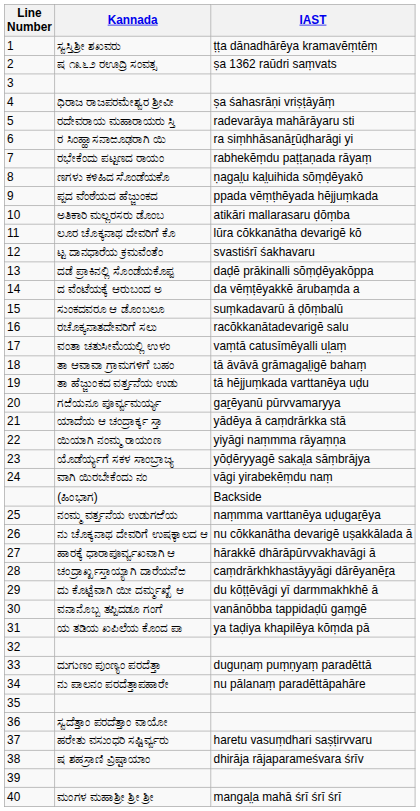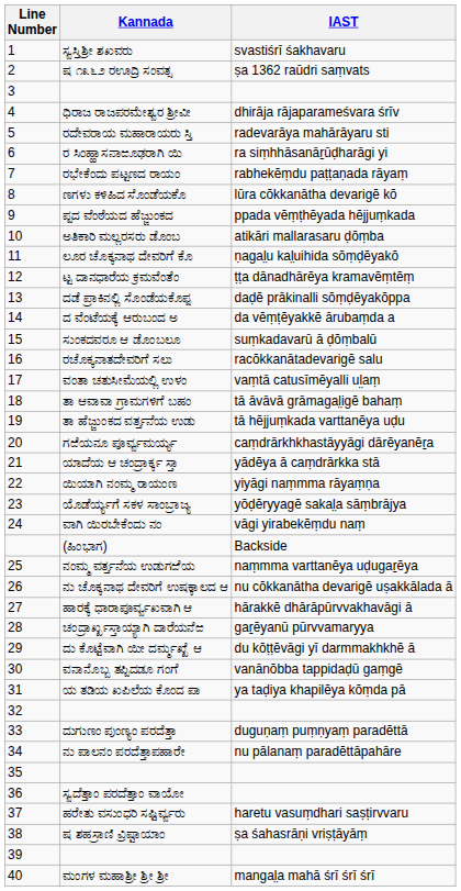 <table class="wikitable">
 <tr>
 <th>Line<br>Number</th>
 <th><a href='#'>Kannada</a></th>
 <th><a href='#'>IAST</a></th>
 </tr>
 <tr>
 <td>1</td>
 <td>ಸ್ವಸ್ತಿಶ್ರೀ ಶಖವರು</td>
-<td>ṭṭa dānadhārĕya kramavĕṃtĕṃ</td>
+<td>svastiśrī śakhavaru</td>
 </tr>
 <tr>
 <td>2</td>
 <td>ಷ ೧೩೬೨ ರಊದ್ರಿ ಸಂವತ್ಸ</td>
 <td>ṣa 1362 raūdri saṃvats</td>
 </tr>
 <tr>
 <td>3</td>
 <td></td>
 <td></td>
 </tr>
 <tr>
 <td>4</td>
 <td>ಧಿರಾಜ ರಾಜಪರಮೇಶ್ವರ ಶ್ರೀವೀ</td>
-<td>ṣa śahasrāṇi vriṣṭāyāṃ</td>
+<td>dhirāja rājaparameśvara śrīv</td>
 </tr>
 <tr>
 <td>5</td>
 <td>ರದೇವರಾಯ ಮಹಾರಾಯರು ಸ್ತಿ</td>
 <td>radevarāya mahārāyaru sti</td>
 </tr>
 <tr>
 <td>6</td>
 <td>ರ ಸಿಂಹ್ಹಾಸನಾಱೂಢರಾಗಿ ಯಿ</td>
 <td>ra siṃhhāsanāṟūḍharāgi yi</td>
 </tr>
 <tr>
 <td>7</td>
 <td>ರಭೇಕೆಂದು ಪಟ್ಟಣದ ರಾಯಂ</td>
 <td>rabhekĕṃdu paṭṭaṇada rāyaṃ</td>
 </tr>
 <tr>
 <td>8</td>
 <td>ಣಗಳು ಕಳಿಹಿದ ಸೊಂಡೆಯಕೊ</td>
-<td>ṇagal̤u kal̤uihida sŏṃḍĕyakŏ</td>
+<td>lūra cŏkkanātha devarigĕ kŏ</td>
 </tr>
 <tr>
 <td>9</td>
 <td>ಪ್ಪದ ವೆಂಠೆಯದ ಹೆಜ್ಜುಂಕದ</td>
 <td>ppada vĕṃṭhĕyada hĕjjuṃkada</td>
 </tr>
 <tr>
 <td>10</td>
 <td>ಅತಿಕಾರಿ ಮಲ್ಲರಸರು ಡೊಂಬ</td>
 <td>atikāri mallarasaru ḍŏṃba</td>
 </tr>
 <tr>
 <td>11</td>
 <td>ಲೂರ ಚೊಕ್ಕನಾಥ ದೇವರಿಗೆ ಕೊ</td>
-<td>lūra cŏkkanātha devarigĕ kŏ</td>
+<td>ṇagal̤u kal̤uihida sŏṃḍĕyakŏ</td>
 </tr>
 <tr>
 <td>12</td>
 <td>ಟ್ಟ ದಾನಧಾರೆಯ ಕ್ರಮವೆಂತೆಂ</td>
-<td>svastiśrī śakhavaru</td>
+<td>ṭṭa dānadhārĕya kramavĕṃtĕṃ</td>
 </tr>
 <tr>
 <td>13</td>
 <td>ದಡೆ ಪ್ರಾಕಿನಲ್ಲಿ ಸೊಂಡೆಯಕೊಪ್ಪ</td>
 <td>daḍĕ prākinalli sŏṃḍĕyakŏppa</td>
 </tr>
 <tr>
 <td>14</td>
 <td>ದ ವೆಂಟೆಯಕ್ಕೆ ಆರುಬಂದ ಅ</td>
 <td>da vĕṃṭĕyakkĕ ārubaṃda a</td>
 </tr>
 <tr>
 <td>15</td>
 <td>ಸುಂಕದವರೂ ಆ ಡೊಂಬಲೂ</td>
 <td>suṃkadavarū ā ḍŏṃbalū</td>
 </tr>
 <tr>
 <td>16</td>
 <td>ರಚೊಕ್ಕನಾತದೇವರಿಗೆ ಸಲು</td>
 <td>racŏkkanātadevarigĕ salu</td>
 </tr>
 <tr>
 <td>17</td>
 <td>ವಂತಾ ಚತುಸೀಮೆಯಲ್ಲಿ ಉಳಂ</td>
 <td>vaṃtā catusīmĕyalli ul̤aṃ</td>
 </tr>
 <tr>
 <td>18</td>
 <td>ತಾ ಆವಾವಾ ಗ್ರಾಮಗಳಿಗೆ ಬಹಂ</td>
 <td>tā āvāvā grāmagal̤igĕ bahaṃ</td>
 </tr>
 <tr>
 <td>19</td>
 <td>ತಾ ಹೆಜ್ಜುಂಕದ ವರ್ತ್ತನೆಯ ಉಡು</td>
 <td>tā hĕjjuṃkada varttanĕya uḍu</td>
 </tr>
 <tr>
 <td>20</td>
 <td>ಗಱೆಯನೂ ಪೂರ್ವ್ವಮರ್ಯ್ಯ</td>
-<td>gaṟĕyanū pūrvvamaryya</td>
+<td>caṃdrārkhkhastāyyāgi dārĕyanĕṟa</td>
 </tr>
 <tr>
 <td>21</td>
 <td>ಯಾದೆಯ ಆ ಚಂದ್ರಾರ್ಕ್ಕ ಸ್ತಾ</td>
 <td>yādĕya ā caṃdrārkka stā</td>
 </tr>
 <tr>
 <td>22</td>
 <td>ಯಿಯಾಗಿ ನಂಮ್ಮ ರಾಯಂಣ</td>
 <td>yiyāgi naṃmma rāyaṃṇa</td>
 </tr>
 <tr>
 <td>23</td>
 <td>ಯೊಡೆರ್ಯ್ಯಗೆ ಸಕಳ ಸಾಂಬ್ರಾಜ್ಯ</td>
 <td>yŏḍĕryyagĕ sakal̤a sāṃbrājya</td>
 </tr>
 <tr>
 <td>24</td>
 <td>ವಾಗಿ ಯಿರಬೇಕೆಂದು ನಂ</td>
 <td>vāgi yirabekĕṃdu naṃ</td>
 </tr>
 <tr>
 <td></td>
 <td>(ಹಿಂಭಾಗ)</td>
 <td>Backside</td>
 </tr>
 <tr>
 <td>25</td>
 <td>ನಂಮ್ಮ ವರ್ತ್ತನೆಯ ಉಡುಗಱೆಯ</td>
 <td>naṃmma varttanĕya uḍugaṟĕya</td>
 </tr>
 <tr>
 <td>26</td>
 <td>ನು ಚೊಕ್ಕನಾಥ ದೇವರಿಗೆ ಉಷಕ್ಕಾಲದ ಆ</td>
 <td>nu cŏkkanātha devarigĕ uṣakkālada ā</td>
 </tr>
 <tr>
 <td>27</td>
 <td>ಹಾರಕ್ಕೆ ಧಾರಾಪೂರ್ವ್ವಖವಾಗಿ ಆ</td>
 <td>hārakkĕ dhārāpūrvvakhavāgi ā</td>
 </tr>
 <tr>
 <td>28</td>
 <td>ಚಂದ್ರಾರ್ಖ್ಖಸ್ತಾಯ್ಯಾಗಿ ದಾರೆಯನೆಱ</td>
-<td>caṃdrārkhkhastāyyāgi dārĕyanĕṟa</td>
+<td>gaṟĕyanū pūrvvamaryya</td>
 </tr>
 <tr>
 <td>29</td>
 <td>ದು ಕೊಟ್ಟೆವಾಗಿ ಯೀ ದರ್ಮ್ಮಖ್ಖೆ ಆ</td>
 <td>du kŏṭṭĕvāgi yī darmmakhkhĕ ā</td>
 </tr>
 <tr>
 <td>30</td>
 <td>ವನಾನೊಬ್ಬ ತಪ್ಪಿದಡೂ ಗಂಗೆ</td>
 <td>vanānŏbba tappidaḍū gaṃgĕ</td>
 </tr>
 <tr>
 <td>31</td>
 <td>ಯ ತಡಿಯ ಖಪಿಲೆಯ ಕೊಂದ ಪಾ</td>
 <td>ya taḍiya khapilĕya kŏṃda pā</td>
 </tr>
 <tr>
 <td>32</td>
 <td></td>
 <td></td>
 </tr>
 <tr>
 <td>33</td>
 <td>ದುಗುಣಂ ಪುಂಣ್ಯಂ ಪರದೆತ್ತಾ</td>
 <td>duguṇaṃ puṃṇyaṃ paradĕttā</td>
 </tr>
 <tr>
 <td>34</td>
 <td>ನು ಪಾಲನಂ ಪರದೆತ್ತಾಪಹಾರೇ</td>
 <td>nu pālanaṃ paradĕttāpahāre</td>
 </tr>
 <tr>
 <td>35</td>
 <td></td>
 <td></td>
 </tr>
 <tr>
 <td>36</td>
 <td>ಸ್ವದೆತ್ತಾಂ ಪರದೆತ್ತಾಂ ವಾಯೋ</td>
 <td></td>
 </tr>
 <tr>
 <td>37</td>
 <td>ಹರೇತು ವಸುಂಧರಿ ಸಷ್ಟಿರ್ವ್ವರು</td>
 <td>haretu vasuṃdhari saṣṭirvvaru</td>
 </tr>
 <tr>
 <td>38</td>
 <td>ಷ ಶಹಸ್ರಾಣಿ ವ್ರಿಷ್ಟಾಯಾಂ</td>
-<td>dhirāja rājaparameśvara śrīv</td>
+<td>ṣa śahasrāṇi vriṣṭāyāṃ</td>
 </tr>
 <tr>
 <td>39</td>
 <td></td>
 <td></td>
 </tr>
 <tr>
 <td>40</td>
 <td>ಮಂಗಳ ಮಹಾಶ್ರೀ ಶ್ರೀ ಶ್ರೀ</td>
 <td>mangal̤a mahā śrī śrī śrī</td>
 </tr>
 </table>
